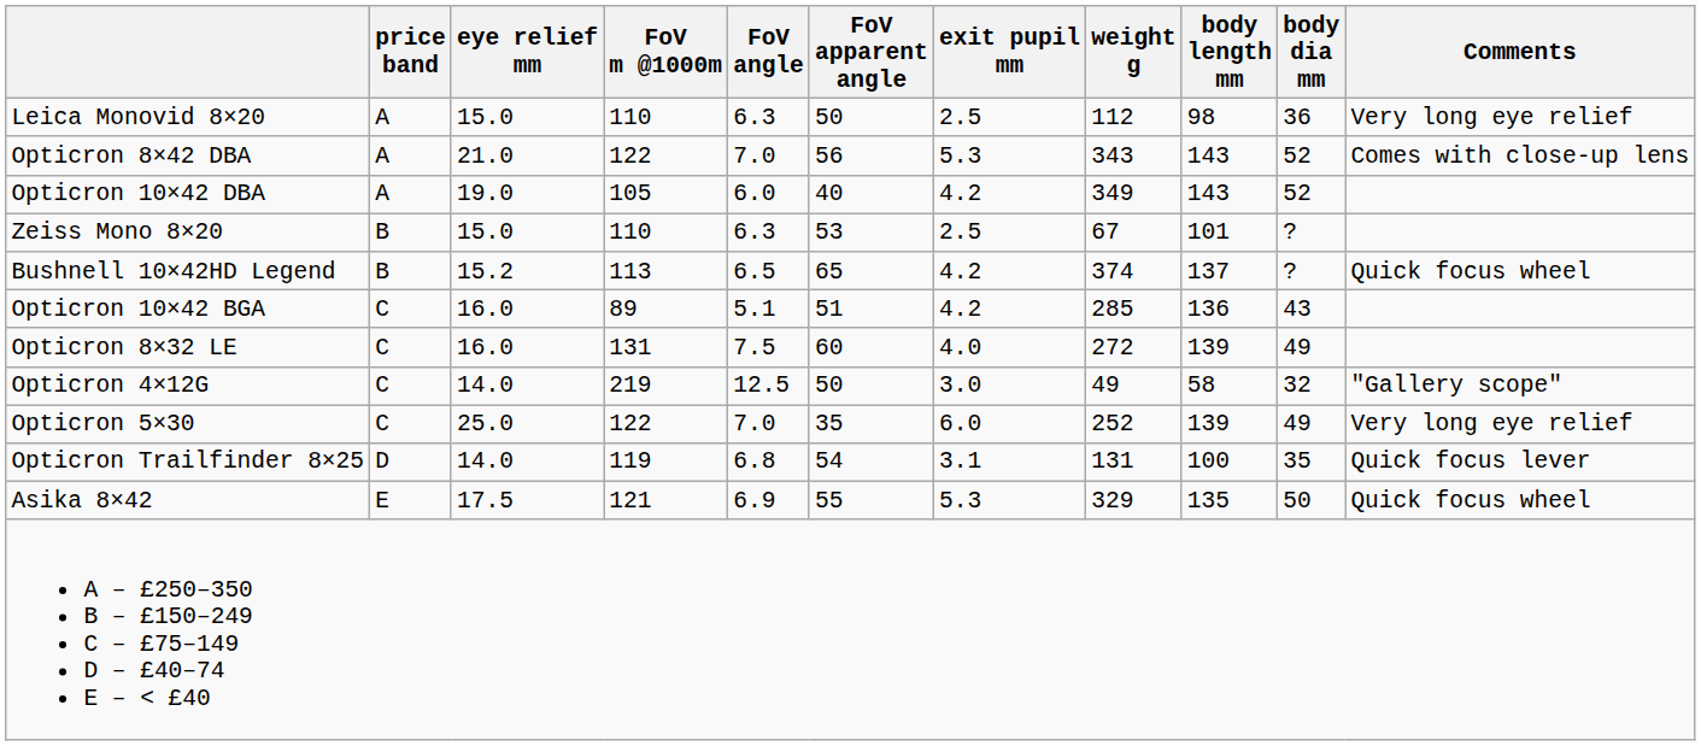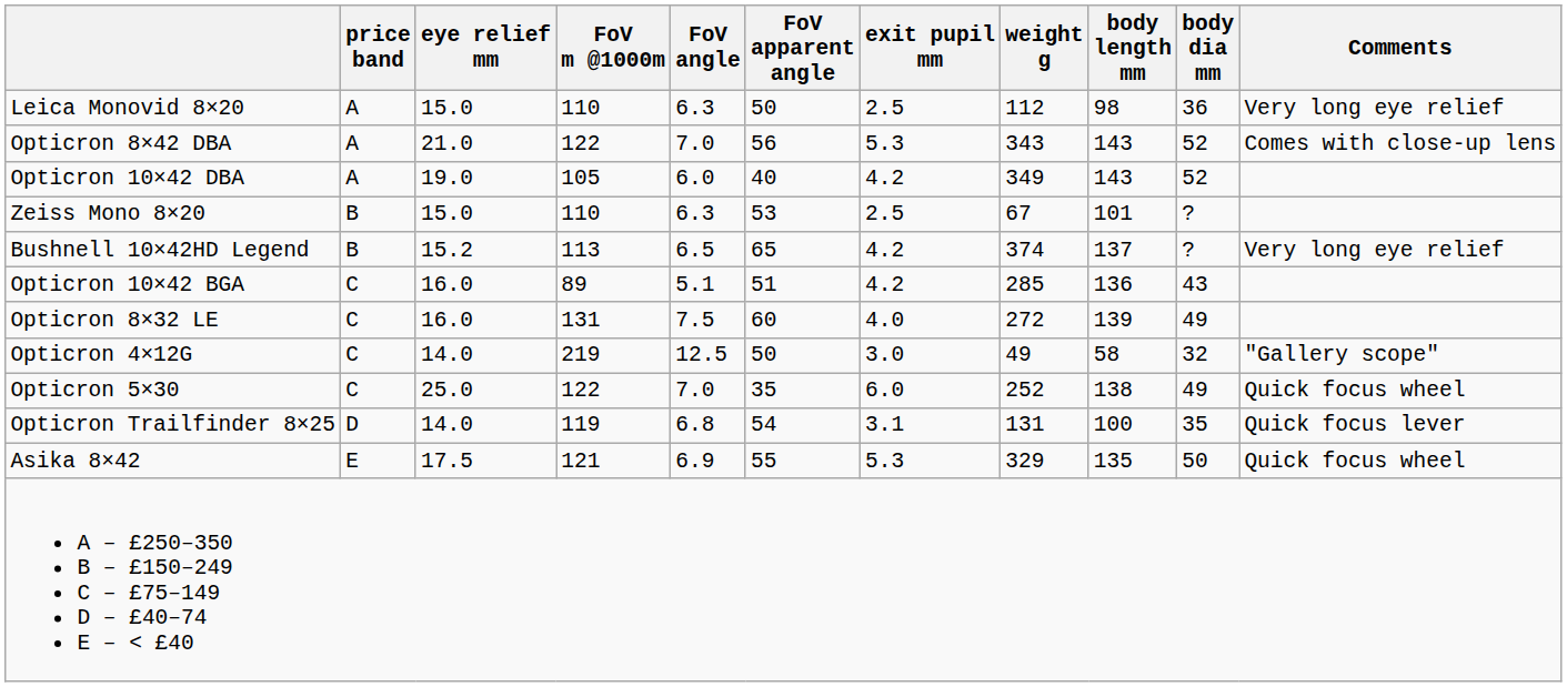 <table class="wikitable">
 <tr>
 <th></th>
 <th>price<br>band</th>
 <th>eye relief<br>mm</th>
 <th>FoV<br>m @1000m</th>
 <th>FoV<br>angle</th>
 <th>FoV<br>apparent<br>angle</th>
 <th>exit pupil<br>mm</th>
 <th>weight<br>g</th>
 <th>body<br>length<br>mm</th>
 <th>body<br>dia<br>mm</th>
 <th>Comments</th>
 </tr>
 <tr>
 <td>Leica Monovid 8×20</td>
 <td>A</td>
 <td>15.0</td>
 <td>110</td>
 <td>6.3</td>
 <td>50</td>
 <td>2.5</td>
 <td>112</td>
 <td>98</td>
 <td>36</td>
 <td>Very long eye relief</td>
 </tr>
 <tr>
 <td>Opticron 8×42 DBA</td>
 <td>A</td>
 <td>21.0</td>
 <td>122</td>
 <td>7.0</td>
 <td>56</td>
 <td>5.3</td>
 <td>343</td>
 <td>143</td>
 <td>52</td>
 <td>Comes with close-up lens</td>
 </tr>
 <tr>
 <td>Opticron 10×42 DBA</td>
 <td>A</td>
 <td>19.0</td>
 <td>105</td>
 <td>6.0</td>
 <td>40</td>
 <td>4.2</td>
 <td>349</td>
 <td>143</td>
 <td>52</td>
 <td></td>
 </tr>
 <tr>
 <td>Zeiss Mono 8×20</td>
 <td>B</td>
 <td>15.0</td>
 <td>110</td>
 <td>6.3</td>
 <td>53</td>
 <td>2.5</td>
 <td>67</td>
 <td>101</td>
 <td>?</td>
 <td></td>
 </tr>
 <tr>
 <td>Bushnell 10×42HD Legend</td>
 <td>B</td>
 <td>15.2</td>
 <td>113</td>
 <td>6.5</td>
 <td>65</td>
 <td>4.2</td>
 <td>374</td>
 <td>137</td>
 <td>?</td>
-<td>Quick focus wheel</td>
+<td>Very long eye relief</td>
 </tr>
 <tr>
 <td>Opticron 10×42 BGA</td>
 <td>C</td>
 <td>16.0</td>
 <td>89</td>
 <td>5.1</td>
 <td>51</td>
 <td>4.2</td>
 <td>285</td>
 <td>136</td>
 <td>43</td>
 <td></td>
 </tr>
 <tr>
 <td>Opticron 8×32 LE</td>
 <td>C</td>
 <td>16.0</td>
 <td>131</td>
 <td>7.5</td>
 <td>60</td>
 <td>4.0</td>
 <td>272</td>
 <td>139</td>
 <td>49</td>
 <td></td>
 </tr>
 <tr>
 <td>Opticron 4×12G</td>
 <td>C</td>
 <td>14.0</td>
 <td>219</td>
 <td>12.5</td>
 <td>50</td>
 <td>3.0</td>
 <td>49</td>
 <td>58</td>
 <td>32</td>
 <td>"Gallery scope"</td>
 </tr>
 <tr>
 <td>Opticron 5×30</td>
 <td>C</td>
 <td>25.0</td>
 <td>122</td>
 <td>7.0</td>
 <td>35</td>
 <td>6.0</td>
 <td>252</td>
-<td>139</td>
+<td>138</td>
 <td>49</td>
-<td>Very long eye relief</td>
+<td>Quick focus wheel</td>
 </tr>
 <tr>
 <td>Opticron Trailfinder 8×25</td>
 <td>D</td>
 <td>14.0</td>
 <td>119</td>
 <td>6.8</td>
 <td>54</td>
 <td>3.1</td>
 <td>131</td>
 <td>100</td>
 <td>35</td>
 <td>Quick focus lever</td>
 </tr>
 <tr>
 <td>Asika 8×42</td>
 <td>E</td>
 <td>17.5</td>
 <td>121</td>
 <td>6.9</td>
 <td>55</td>
 <td>5.3</td>
 <td>329</td>
 <td>135</td>
 <td>50</td>
 <td>Quick focus wheel</td>
 </tr>
 <tr>
 <td colspan=11><br><ul><li>A – £250–350</li><li>B – £150–249</li><li>C – £75–149</li><li>D – £40–74</li><li>E – < £40</li></ul></td>
 </tr>
 </table>
